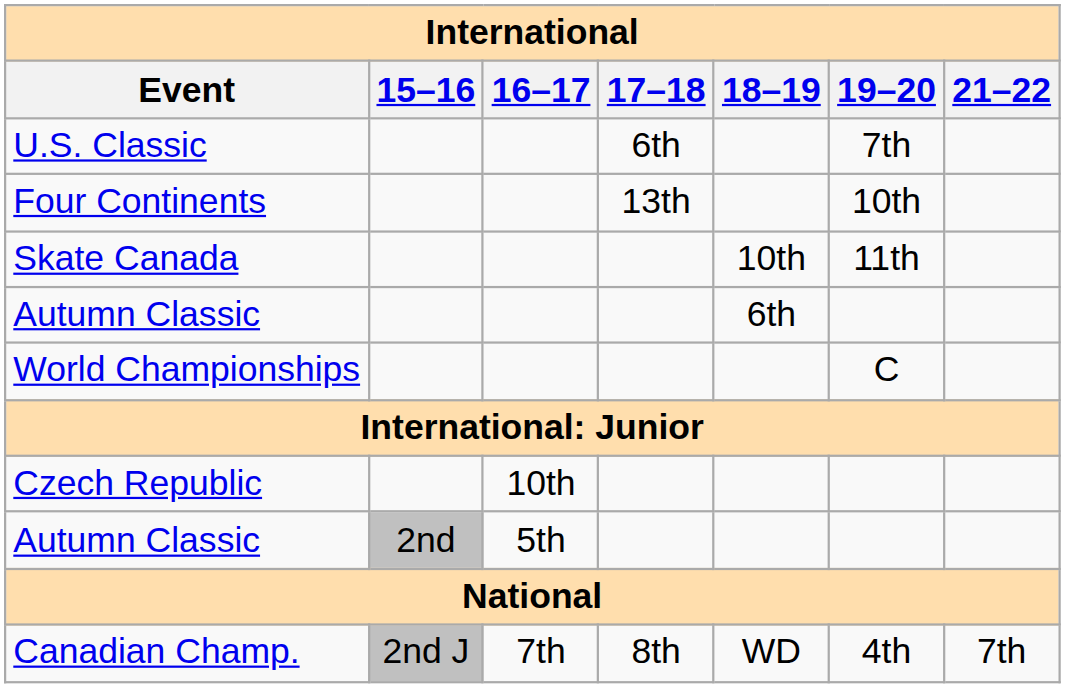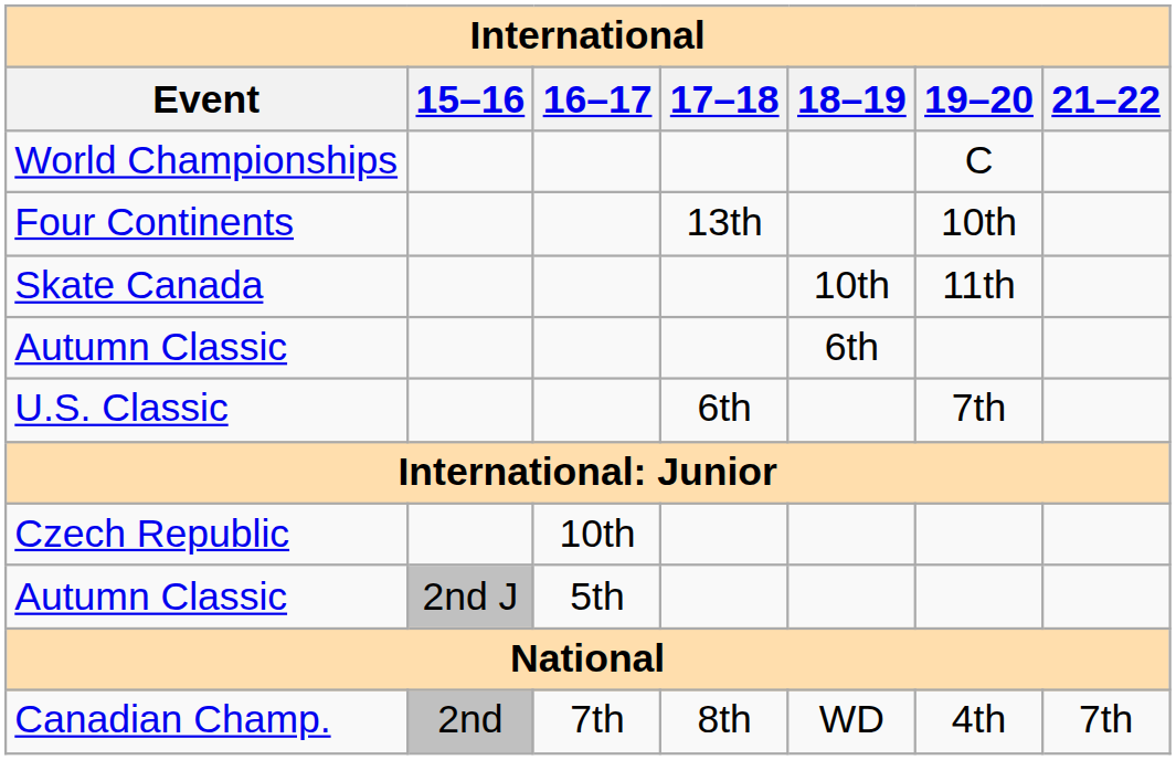 <table class="wikitable" style="text-align:center">
 <tr>
 <th colspan="7" style="background-color: #ffdead; " align="center">International</th>
 </tr>
 <tr>
 <th>Event</th>
 <th><a href='#'>15–16</a></th>
 <th><a href='#'>16–17</a></th>
 <th><a href='#'>17–18</a></th>
 <th><a href='#'>18–19</a></th>
 <th><a href='#'>19–20</a></th>
 <th><a href='#'>21–22</a></th>
 </tr>
 <tr>
-<td align="left"> <a href='#'>U.S. Classic</a></td>
+<td><a href='#'>World Championships</a></td>
 <td></td>
 <td></td>
-<td>6th</td>
 <td></td>
-<td>7th</td>
+<td></td>
+<td>C</td>
 <td></td>
 </tr>
 <tr>
 <td align="left"><a href='#'>Four Continents</a></td>
 <td></td>
 <td></td>
 <td>13th</td>
 <td></td>
 <td>10th</td>
 <td></td>
 </tr>
 <tr>
 <td align="left"> <a href='#'>Skate Canada</a></td>
 <td></td>
 <td></td>
 <td></td>
 <td>10th</td>
 <td>11th</td>
 <td></td>
 </tr>
 <tr>
 <td align="left"> <a href='#'>Autumn Classic</a></td>
 <td></td>
 <td></td>
 <td></td>
 <td>6th</td>
 <td></td>
 <td></td>
 </tr>
 <tr>
-<td><a href='#'>World Championships</a></td>
+<td align="left"> <a href='#'>U.S. Classic</a></td>
 <td></td>
 <td></td>
+<td>6th</td>
 <td></td>
-<td></td>
-<td>C</td>
+<td>7th</td>
 <td></td>
 </tr>
 <tr>
 <th colspan="7" style="background-color: #ffdead; " align="center">International: Junior</th>
 </tr>
 <tr>
 <td align="left"> <a href='#'>Czech Republic</a></td>
 <td></td>
 <td>10th</td>
 <td></td>
 <td></td>
 <td></td>
 <td></td>
 </tr>
 <tr>
 <td align="left"><a href='#'>Autumn Classic</a></td>
-<td bgcolor="silver">2nd</td>
+<td bgcolor="silver">2nd J</td>
 <td>5th</td>
 <td></td>
 <td></td>
 <td></td>
 <td></td>
 </tr>
 <tr>
 <th colspan="7" style="background-color: #ffdead; " align="center">National</th>
 </tr>
 <tr>
 <td align="left"><a href='#'>Canadian Champ.</a></td>
-<td bgcolor="silver">2nd J</td>
+<td bgcolor="silver">2nd</td>
 <td>7th</td>
 <td>8th</td>
 <td>WD</td>
 <td>4th</td>
 <td>7th</td>
 </tr>
 </table>
